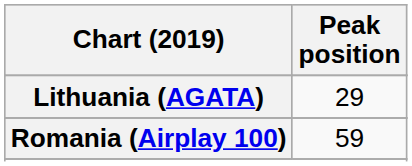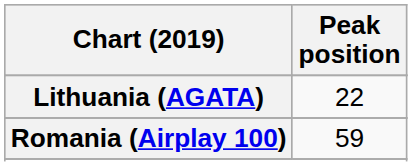 <table class="wikitable sortable plainrowheaders" style="text-align:center">
 <tr>
 <th scope="col">Chart (2019)</th>
 <th scope="col">Peak<br>position</th>
 </tr>
 <tr>
 </tr>
 <tr>
 </tr>
 <tr>
 </tr>
 <tr>
 </tr>
 <tr>
 </tr>
 <tr>
 </tr>
 <tr>
 </tr>
 <tr>
 </tr>
 <tr>
 <th scope="row">Lithuania (<a href='#'>AGATA</a>)</th>
-<td>29</td>
+<td>22</td>
 </tr>
 <tr>
 </tr>
 <tr>
 </tr>
 <tr>
 </tr>
 <tr>
 <th scope="row">Romania (<a href='#'>Airplay 100</a>)</th>
 <td>59</td>
 </tr>
 <tr>
 </tr>
 <tr>
 </tr>
 <tr>
 </tr>
 <tr>
 </tr>
 <tr>
 </tr>
 </table>
